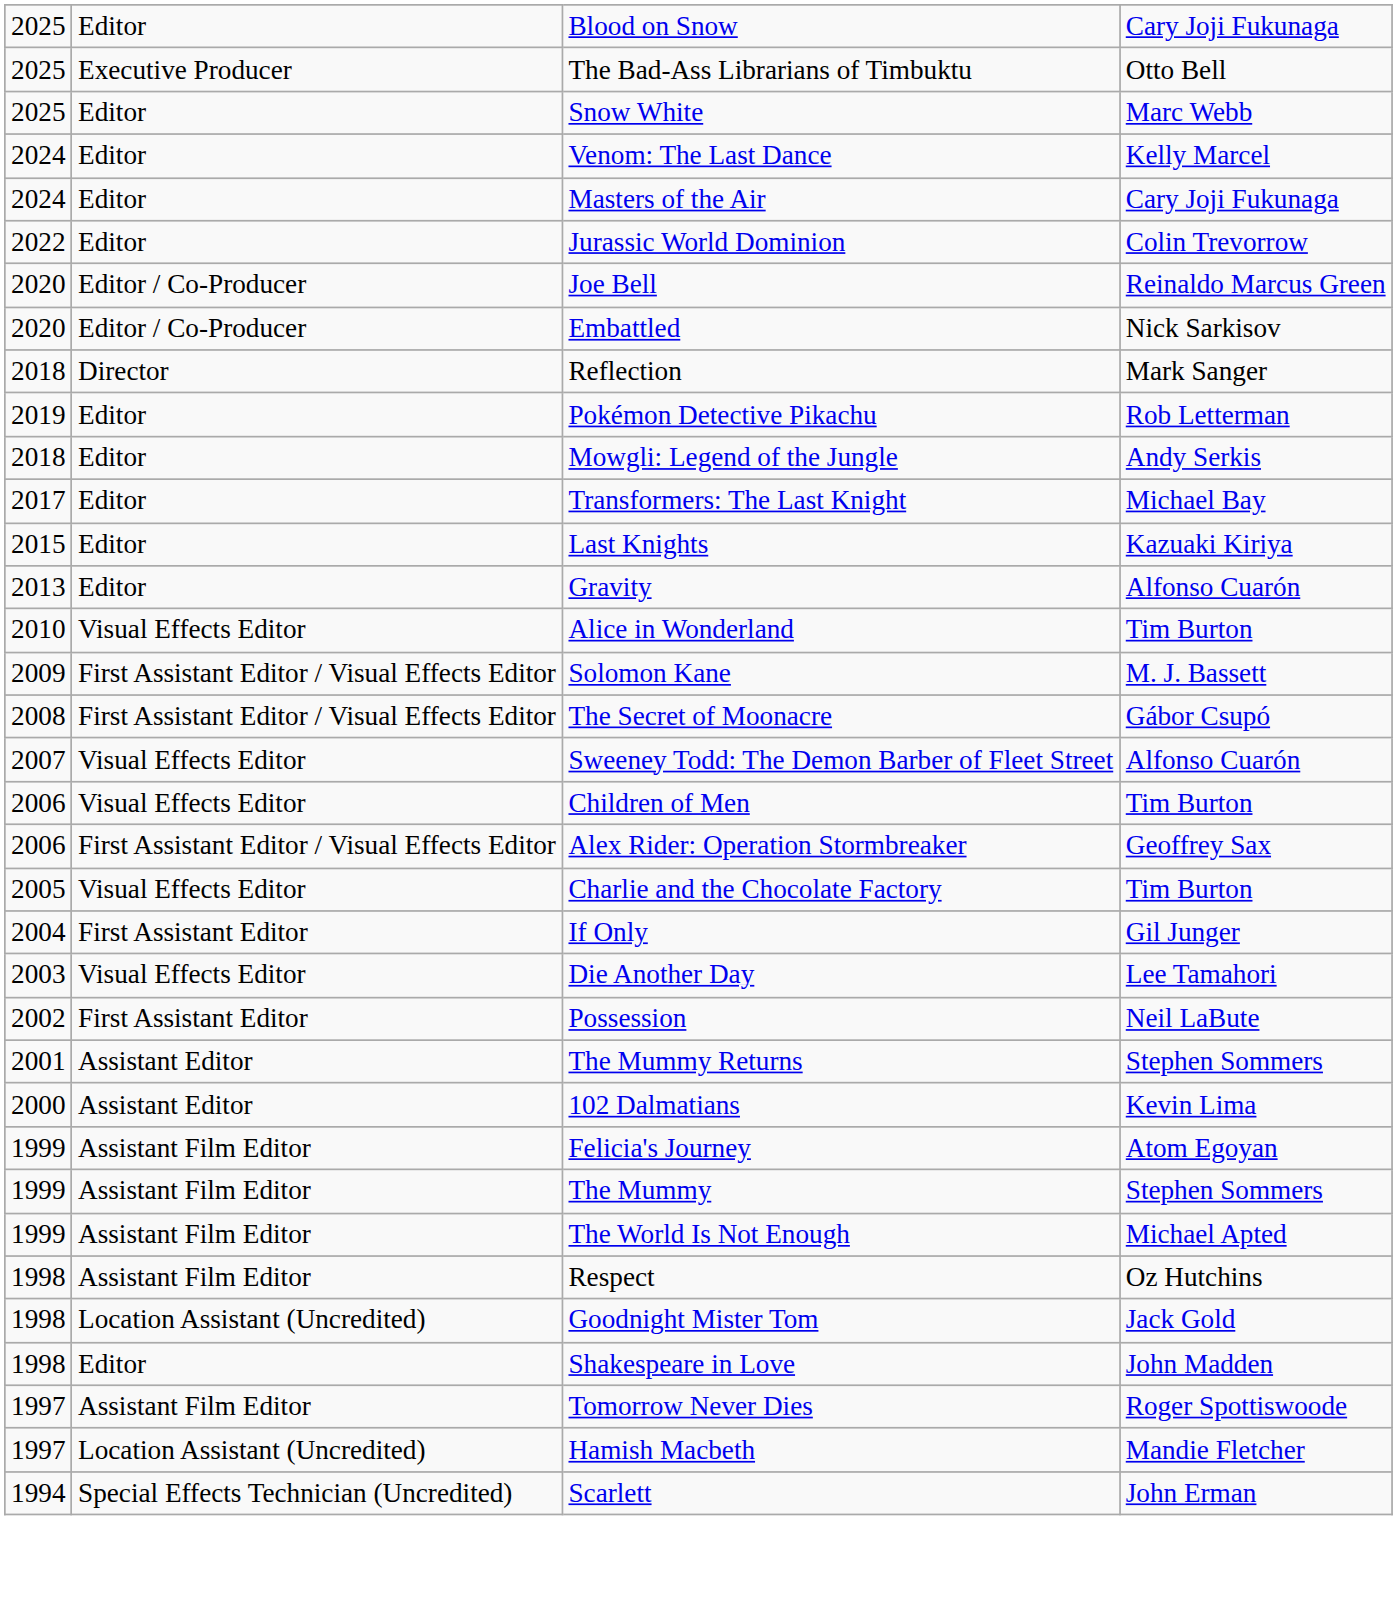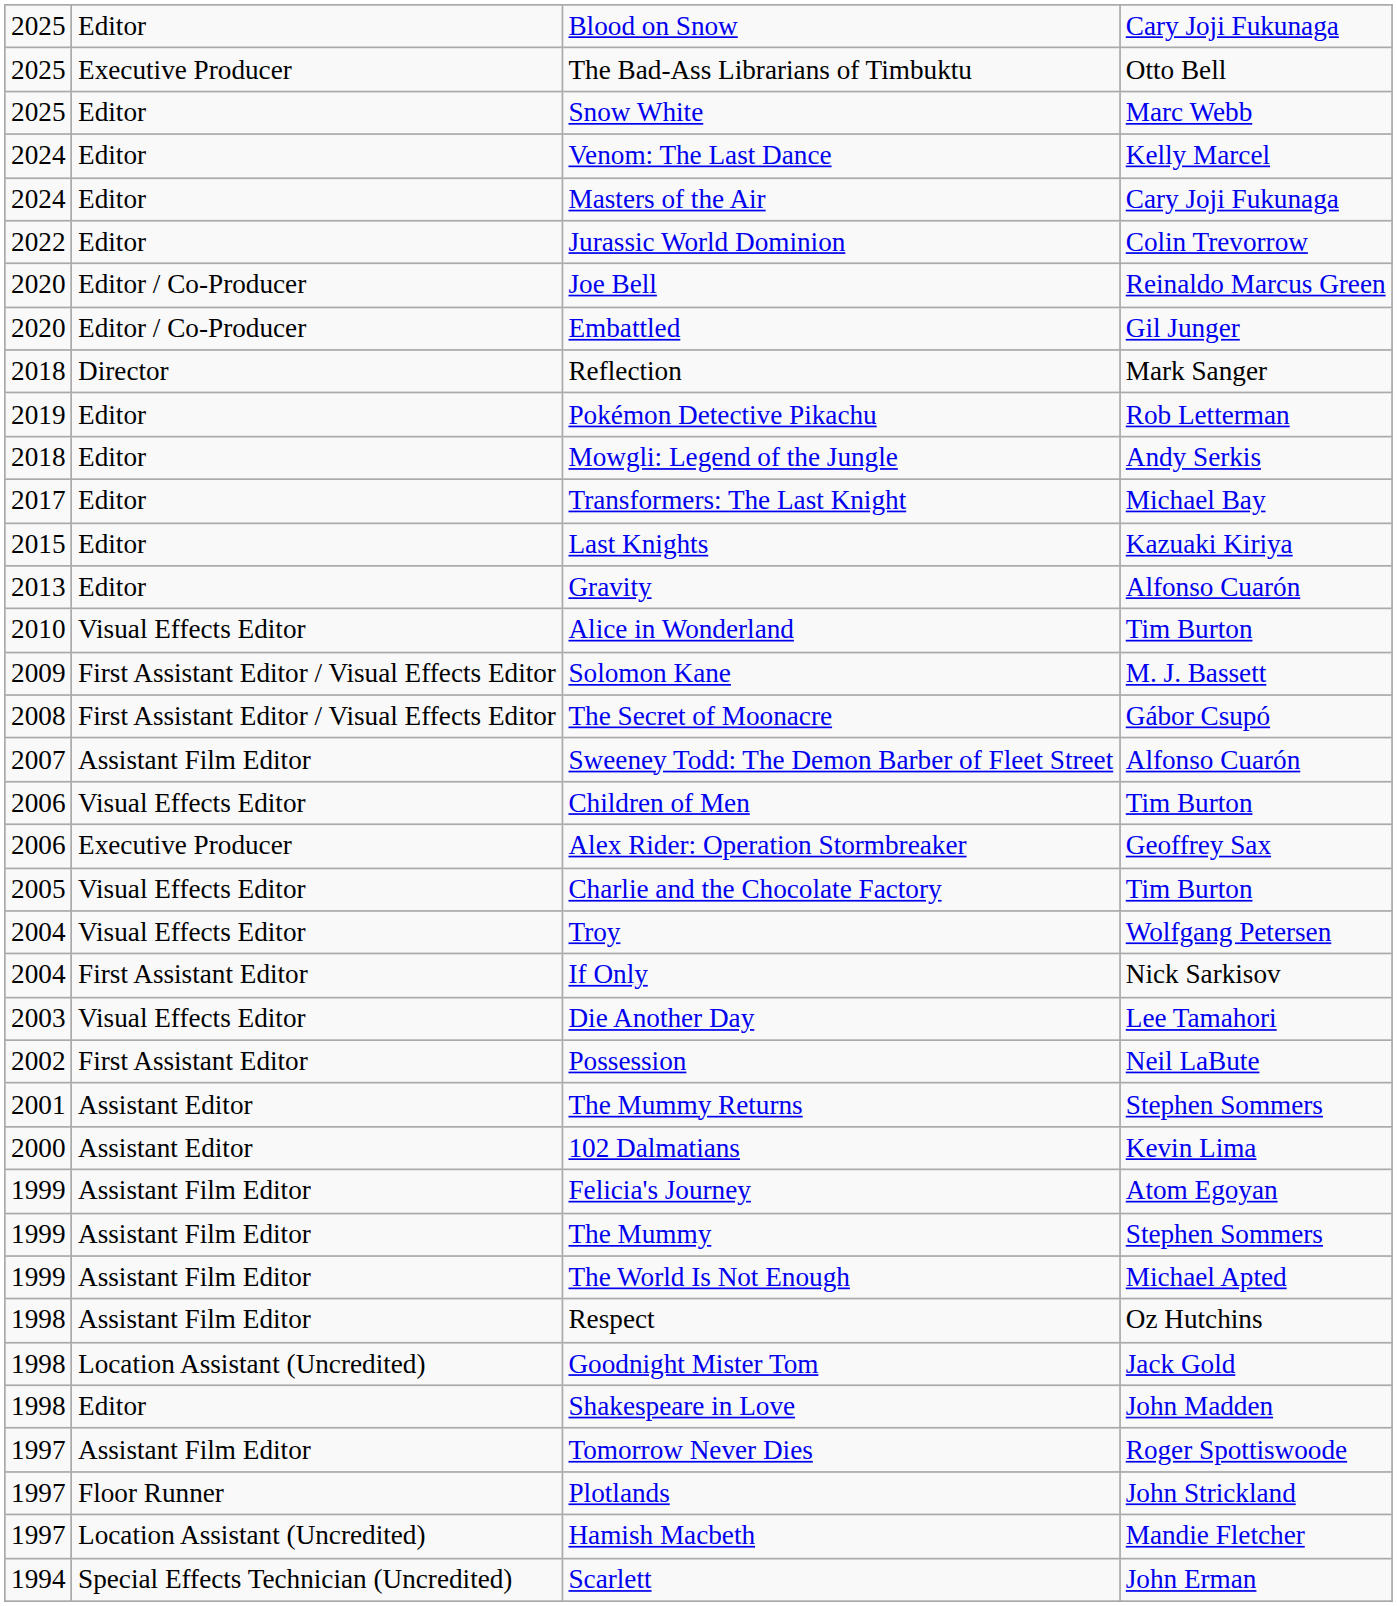 <table class="wikitable">
 <tr>
 <td>2025</td>
 <td>Editor</td>
 <td><a href='#'>Blood on Snow</a></td>
 <td><a href='#'>Cary Joji Fukunaga</a></td>
 </tr>
 <tr>
 <td>2025</td>
 <td>Executive Producer</td>
 <td>The Bad-Ass Librarians of Timbuktu</td>
 <td>Otto Bell</td>
 </tr>
 <tr>
 <td>2025</td>
 <td>Editor</td>
 <td><a href='#'>Snow White</a></td>
 <td><a href='#'>Marc Webb</a></td>
 </tr>
 <tr>
 <td>2024</td>
 <td>Editor</td>
 <td><a href='#'>Venom: The Last Dance</a></td>
 <td><a href='#'>Kelly Marcel</a></td>
 </tr>
 <tr>
 <td>2024</td>
 <td>Editor</td>
 <td><a href='#'>Masters of the Air</a></td>
 <td><a href='#'>Cary Joji Fukunaga</a></td>
 </tr>
 <tr>
 <td>2022</td>
 <td>Editor</td>
 <td><a href='#'>Jurassic World Dominion</a></td>
 <td><a href='#'>Colin Trevorrow</a></td>
 </tr>
 <tr>
 <td>2020</td>
 <td>Editor / Co-Producer</td>
 <td><a href='#'>Joe Bell</a></td>
 <td><a href='#'>Reinaldo Marcus Green</a></td>
 </tr>
 <tr>
 <td>2020</td>
 <td>Editor / Co-Producer</td>
 <td><a href='#'>Embattled</a></td>
-<td>Nick Sarkisov</td>
+<td><a href='#'>Gil Junger</a></td>
 </tr>
 <tr>
 <td>2018</td>
 <td>Director</td>
 <td>Reflection</td>
 <td>Mark Sanger</td>
 </tr>
 <tr>
 <td>2019</td>
 <td>Editor</td>
 <td><a href='#'>Pokémon Detective Pikachu</a></td>
 <td><a href='#'>Rob Letterman</a></td>
 </tr>
 <tr>
 <td>2018</td>
 <td>Editor</td>
 <td><a href='#'>Mowgli: Legend of the Jungle</a></td>
 <td><a href='#'>Andy Serkis</a></td>
 </tr>
 <tr>
 <td>2017</td>
 <td>Editor</td>
 <td><a href='#'>Transformers: The Last Knight</a></td>
 <td><a href='#'>Michael Bay</a></td>
 </tr>
 <tr>
 <td>2015</td>
 <td>Editor</td>
 <td><a href='#'>Last Knights</a></td>
 <td><a href='#'>Kazuaki Kiriya</a></td>
 </tr>
 <tr>
 <td>2013</td>
 <td>Editor</td>
 <td><a href='#'>Gravity</a></td>
 <td><a href='#'>Alfonso Cuarón</a></td>
 </tr>
 <tr>
 <td>2010</td>
 <td>Visual Effects Editor</td>
 <td><a href='#'>Alice in Wonderland</a></td>
 <td><a href='#'>Tim Burton</a></td>
 </tr>
 <tr>
 <td>2009</td>
 <td>First Assistant Editor / Visual Effects Editor</td>
 <td><a href='#'>Solomon Kane</a></td>
 <td><a href='#'>M. J. Bassett</a></td>
 </tr>
 <tr>
 <td>2008</td>
 <td>First Assistant Editor / Visual Effects Editor</td>
 <td><a href='#'>The Secret of Moonacre</a></td>
 <td><a href='#'>Gábor Csupó</a></td>
 </tr>
 <tr>
 <td>2007</td>
-<td>Visual Effects Editor</td>
+<td>Assistant Film Editor</td>
 <td><a href='#'>Sweeney Todd: The Demon Barber of Fleet Street</a></td>
 <td><a href='#'>Alfonso Cuarón</a></td>
 </tr>
 <tr>
 <td>2006</td>
 <td>Visual Effects Editor</td>
 <td><a href='#'>Children of Men</a></td>
 <td><a href='#'>Tim Burton</a></td>
 </tr>
 <tr>
 <td>2006</td>
-<td>First Assistant Editor / Visual Effects Editor</td>
+<td>Executive Producer</td>
 <td><a href='#'>Alex Rider: Operation Stormbreaker</a></td>
 <td><a href='#'>Geoffrey Sax</a></td>
 </tr>
 <tr>
 <td>2005</td>
 <td>Visual Effects Editor</td>
 <td><a href='#'>Charlie and the Chocolate Factory</a></td>
 <td><a href='#'>Tim Burton</a></td>
 </tr>
 <tr>
 <td>2004</td>
+<td>Visual Effects Editor</td>
+<td><a href='#'>Troy</a></td>
+<td><a href='#'>Wolfgang Petersen</a></td>
+</tr>
+<tr>
+<td>2004</td>
 <td>First Assistant Editor</td>
 <td><a href='#'>If Only</a></td>
-<td><a href='#'>Gil Junger</a></td>
+<td>Nick Sarkisov</td>
 </tr>
 <tr>
 <td>2003</td>
 <td>Visual Effects Editor</td>
 <td><a href='#'>Die Another Day</a></td>
 <td><a href='#'>Lee Tamahori</a></td>
 </tr>
 <tr>
 <td>2002</td>
 <td>First Assistant Editor</td>
 <td><a href='#'>Possession</a></td>
 <td><a href='#'>Neil LaBute</a></td>
 </tr>
 <tr>
 <td>2001</td>
 <td>Assistant Editor</td>
 <td><a href='#'>The Mummy Returns</a></td>
 <td><a href='#'>Stephen Sommers</a></td>
 </tr>
 <tr>
 <td>2000</td>
 <td>Assistant Editor</td>
 <td><a href='#'>102 Dalmatians</a></td>
 <td><a href='#'>Kevin Lima</a></td>
 </tr>
 <tr>
 <td>1999</td>
 <td>Assistant Film Editor</td>
 <td><a href='#'>Felicia's Journey</a></td>
 <td><a href='#'>Atom Egoyan</a></td>
 </tr>
 <tr>
 <td>1999</td>
 <td>Assistant Film Editor</td>
 <td><a href='#'>The Mummy</a></td>
 <td><a href='#'>Stephen Sommers</a></td>
 </tr>
 <tr>
 <td>1999</td>
 <td>Assistant Film Editor</td>
 <td><a href='#'>The World Is Not Enough</a></td>
 <td><a href='#'>Michael Apted</a></td>
 </tr>
 <tr>
 <td>1998</td>
 <td>Assistant Film Editor</td>
 <td>Respect</td>
 <td>Oz Hutchins</td>
 </tr>
 <tr>
 <td>1998</td>
 <td>Location Assistant (Uncredited)</td>
 <td><a href='#'>Goodnight Mister Tom</a></td>
 <td><a href='#'>Jack Gold</a></td>
 </tr>
 <tr>
 <td>1998</td>
 <td>Editor</td>
 <td><a href='#'>Shakespeare in Love</a></td>
 <td><a href='#'>John Madden</a></td>
 </tr>
 <tr>
 <td>1997</td>
 <td>Assistant Film Editor</td>
 <td><a href='#'>Tomorrow Never Dies</a></td>
 <td><a href='#'>Roger Spottiswoode</a></td>
 </tr>
 <tr>
 <td>1997</td>
+<td>Floor Runner</td>
+<td><a href='#'>Plotlands</a></td>
+<td><a href='#'>John Strickland</a></td>
+</tr>
+<tr>
+<td>1997</td>
 <td>Location Assistant (Uncredited)</td>
 <td><a href='#'>Hamish Macbeth</a></td>
 <td><a href='#'>Mandie Fletcher</a></td>
 </tr>
 <tr>
 <td>1994</td>
 <td>Special Effects Technician (Uncredited)</td>
 <td><a href='#'>Scarlett</a></td>
 <td><a href='#'>John Erman</a></td>
 </tr>
 </table>
